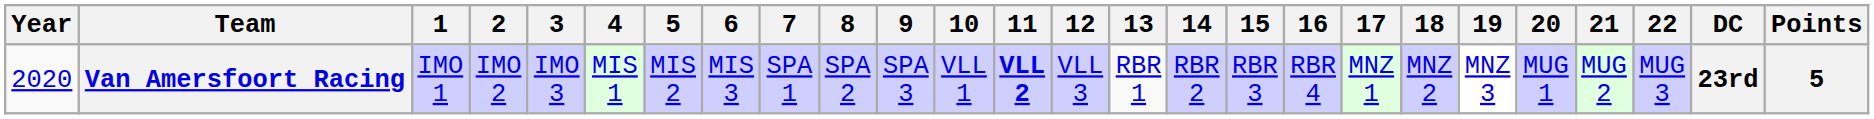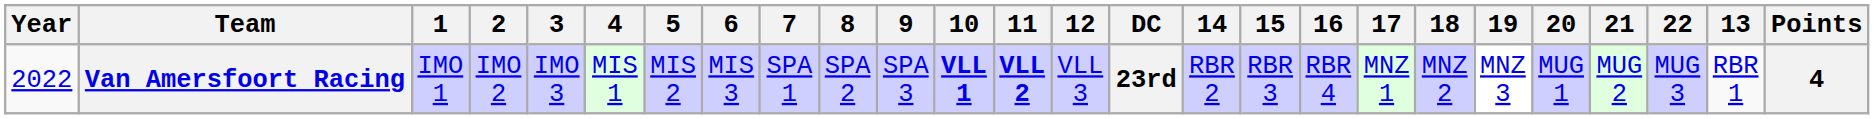 <table class="wikitable" style="text-align:center; font-size:85%">
 <tr>
 <th>Year</th>
 <th>Team</th>
 <th>1</th>
 <th>2</th>
 <th>3</th>
 <th>4</th>
 <th>5</th>
 <th>6</th>
 <th>7</th>
 <th>8</th>
 <th>9</th>
 <th>10</th>
 <th>11</th>
 <th>12</th>
-<th>13</th>
+<th>DC</th>
 <th>14</th>
 <th>15</th>
 <th>16</th>
 <th>17</th>
 <th>18</th>
 <th>19</th>
 <th>20</th>
 <th>21</th>
 <th>22</th>
-<th>DC</th>
+<th>13</th>
 <th>Points</th>
 </tr>
 <tr>
-<td><a href='#'>2020</a></td>
+<td><a href='#'>2022</a></td>
 <th nowrap><a href='#'>Van Amersfoort Racing</a></th>
 <td style="background:#CFCFFF;"><a href='#'>IMO<br>1</a><br></td>
 <td style="background:#CFCFFF;"><a href='#'>IMO<br>2</a><br></td>
 <td style="background:#CFCFFF;"><a href='#'>IMO<br>3</a><br></td>
 <td style="background:#DFFFDF;"><a href='#'>MIS<br>1</a><br></td>
 <td style="background:#CFCFFF;"><a href='#'>MIS<br>2</a><br></td>
 <td style="background:#CFCFFF;"><a href='#'>MIS<br>3</a><br></td>
 <td style="background:#CFCFFF;"><a href='#'>SPA<br>1</a><br></td>
 <td style="background:#CFCFFF;"><a href='#'>SPA<br>2</a><br></td>
 <td style="background:#CFCFFF;"><a href='#'>SPA<br>3</a><br></td>
-<td style="background:#CFCFFF;"><a href='#'>VLL<br>1</a><br></td>
+<td style="background:#CFCFFF;"><strong><a href='#'>VLL<br>1</a><br></strong></td>
 <td style="background:#CFCFFF;"><strong><a href='#'>VLL<br>2</a><br></strong></td>
 <td style="background:#CFCFFF;"><a href='#'>VLL<br>3</a><br></td>
-<td><a href='#'>RBR<br>1</a></td>
+<th>23rd</th>
 <td style="background:#CFCFFF;"><a href='#'>RBR<br>2</a><br></td>
 <td style="background:#CFCFFF;"><a href='#'>RBR<br>3</a><br></td>
 <td style="background:#CFCFFF;"><a href='#'>RBR<br>4</a><br></td>
 <td style="background:#DFFFDF;"><a href='#'>MNZ<br>1</a><br></td>
 <td style="background:#CFCFFF;"><a href='#'>MNZ<br>2</a><br></td>
 <td style="background:#FFFFFF;"><a href='#'>MNZ<br>3</a><br></td>
 <td style="background:#CFCFFF;"><a href='#'>MUG<br>1</a><br></td>
 <td style="background:#DFFFDF;"><a href='#'>MUG<br>2</a><br></td>
 <td style="background:#CFCFFF;"><a href='#'>MUG<br>3</a><br></td>
-<th>23rd</th>
-<th>5</th>
+<td><a href='#'>RBR<br>1</a></td>
+<th>4</th>
 </tr>
 </table>
